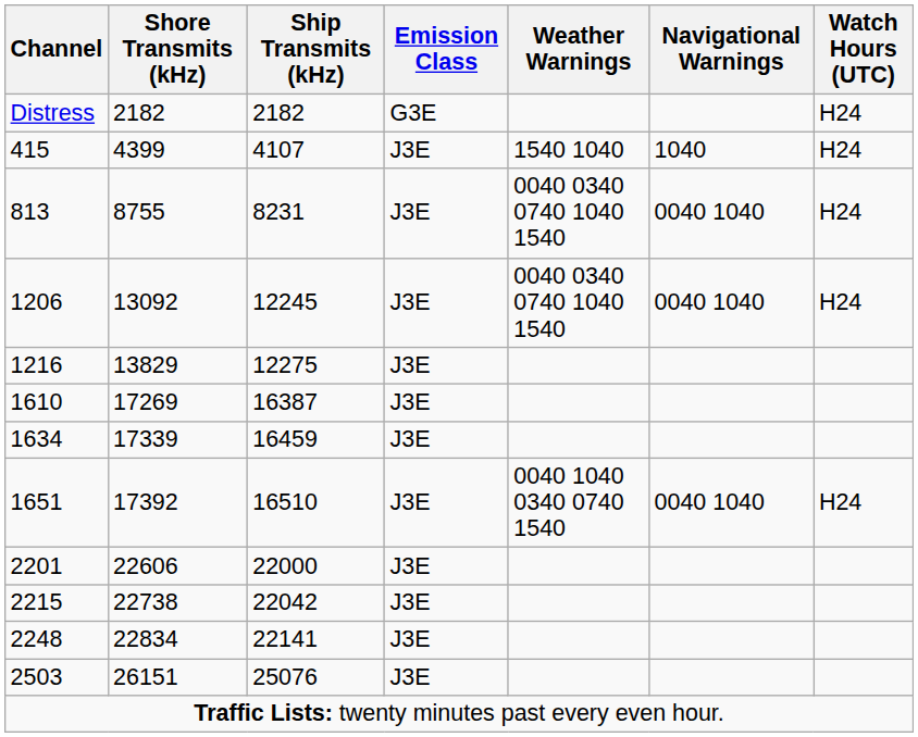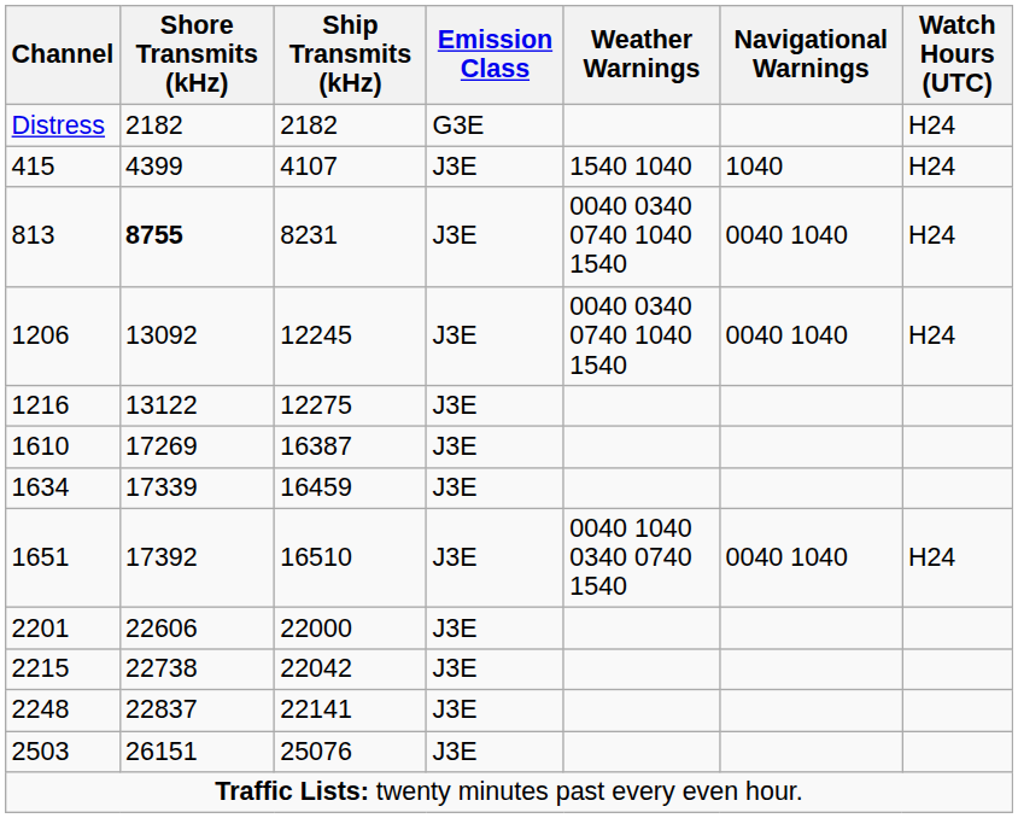 <table class="wikitable collapsible collapsed" style="border:#bbb; margin:.46em 0 0 .2em; margin:auto">
 <tr>
 <th>Channel</th>
 <th>Shore Transmits (kHz)</th>
 <th>Ship Transmits (kHz)</th>
 <th><a href='#'>Emission Class</a></th>
 <th>Weather Warnings</th>
 <th>Navigational Warnings</th>
 <th>Watch Hours (UTC)</th>
 </tr>
 <tr>
 <td><a href='#'>Distress</a></td>
 <td>2182</td>
 <td>2182</td>
 <td>G3E</td>
 <td></td>
 <td></td>
 <td>H24</td>
 </tr>
 <tr>
 <td>415</td>
 <td>4399</td>
 <td>4107</td>
 <td>J3E</td>
 <td>1540 1040</td>
 <td>1040</td>
 <td>H24</td>
 </tr>
 <tr>
 <td>813</td>
-<td>8755</td>
+<td><strong>8755</strong></td>
 <td>8231</td>
 <td>J3E</td>
 <td>0040 0340 0740 1040 1540</td>
 <td>0040 1040</td>
 <td>H24</td>
 </tr>
 <tr>
 <td>1206</td>
 <td>13092</td>
 <td>12245</td>
 <td>J3E</td>
 <td>0040 0340 0740 1040 1540</td>
 <td>0040 1040</td>
 <td>H24</td>
 </tr>
 <tr>
 <td>1216</td>
-<td>13829</td>
+<td>13122</td>
 <td>12275</td>
 <td>J3E</td>
 <td></td>
 <td></td>
 <td></td>
 </tr>
 <tr>
 <td>1610</td>
 <td>17269</td>
 <td>16387</td>
 <td>J3E</td>
 <td></td>
 <td></td>
 <td></td>
 </tr>
 <tr>
 <td>1634</td>
 <td>17339</td>
 <td>16459</td>
 <td>J3E</td>
 <td></td>
 <td></td>
 <td></td>
 </tr>
 <tr>
 <td>1651</td>
 <td>17392</td>
 <td>16510</td>
 <td>J3E</td>
 <td>0040 1040 0340 0740 1540</td>
 <td>0040 1040</td>
 <td>H24</td>
 </tr>
 <tr>
 <td>2201</td>
 <td>22606</td>
 <td>22000</td>
 <td>J3E</td>
 <td></td>
 <td></td>
 <td></td>
 </tr>
 <tr>
 <td>2215</td>
 <td>22738</td>
 <td>22042</td>
 <td>J3E</td>
 <td></td>
 <td></td>
 <td></td>
 </tr>
 <tr>
 <td>2248</td>
-<td>22834</td>
+<td>22837</td>
 <td>22141</td>
 <td>J3E</td>
 <td></td>
 <td></td>
 <td></td>
 </tr>
 <tr>
 <td>2503</td>
 <td>26151</td>
 <td>25076</td>
 <td>J3E</td>
 <td></td>
 <td></td>
 <td></td>
 </tr>
 <tr>
 <td colspan="7" style="text-align: center;"><strong>Traffic Lists:</strong> twenty minutes past every even hour.</td>
 </tr>
 </table>
